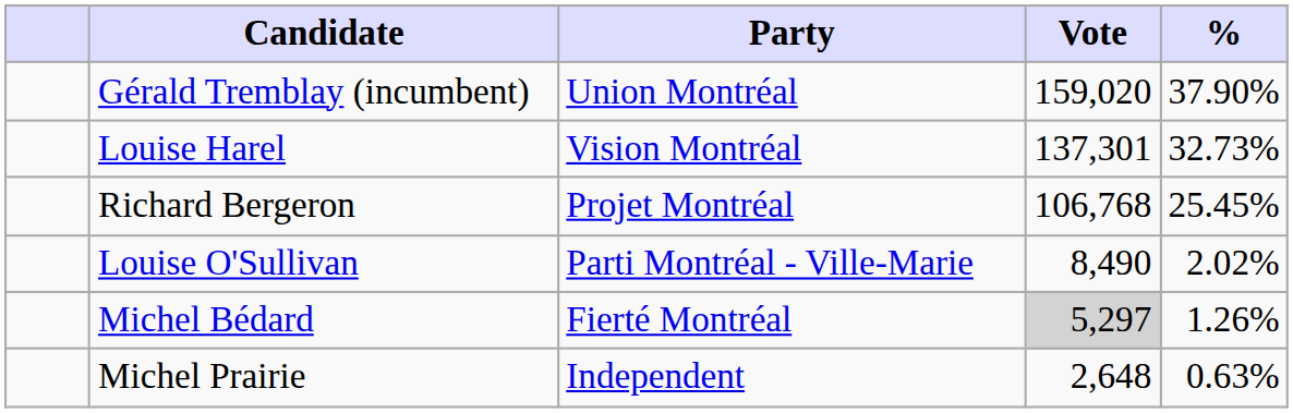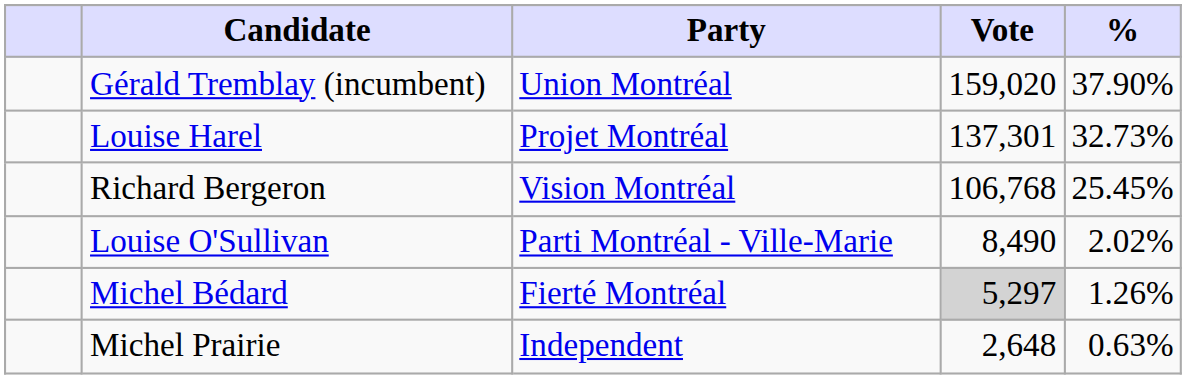 <table class="wikitable">
 <tr>
 </tr>
 <tr>
 <th style="background:#DDDDFF;" width="30px"> </th>
 <th style="background:#DDDDFF;" width="200px">Candidate</th>
 <th style="background:#DDDDFF;" width="200px">Party</th>
 <th style="background:#DDDDFF;" width="50px">Vote</th>
 <th style="background:#DDDDFF;" width="30px">%</th>
 </tr>
 <tr>
 <td> </td>
 <td><a href='#'>Gérald Tremblay</a> (incumbent)</td>
 <td><a href='#'>Union Montréal</a></td>
 <td align="right">159,020</td>
 <td align="right">37.90%</td>
 </tr>
 <tr>
 <td> </td>
 <td><a href='#'>Louise Harel</a></td>
-<td><a href='#'>Vision Montréal</a></td>
+<td><a href='#'>Projet Montréal</a></td>
 <td align="right">137,301</td>
 <td align="right">32.73%</td>
 </tr>
 <tr>
 <td> </td>
 <td>Richard Bergeron</td>
-<td><a href='#'>Projet Montréal</a></td>
+<td><a href='#'>Vision Montréal</a></td>
 <td align="right">106,768</td>
 <td align="right">25.45%</td>
 </tr>
 <tr>
 <td> </td>
 <td><a href='#'>Louise O'Sullivan</a></td>
 <td><a href='#'>Parti Montréal - Ville-Marie</a></td>
 <td align="right">8,490</td>
 <td align="right">2.02%</td>
 </tr>
 <tr>
 <td> </td>
 <td><a href='#'>Michel Bédard</a></td>
 <td><a href='#'>Fierté Montréal</a></td>
 <td align="right" style="background: lightgrey;">5,297</td>
 <td align="right">1.26%</td>
 </tr>
 <tr>
 <td> </td>
 <td>Michel Prairie</td>
 <td><a href='#'>Independent</a></td>
 <td align="right">2,648</td>
 <td align="right">0.63%</td>
 </tr>
 </table>
